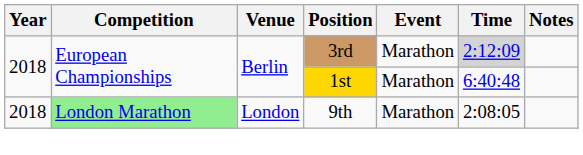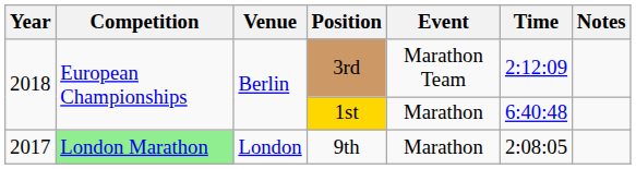 <table class="wikitable" width=50% style="font-size:90%; text-align:center;">
 <tr>
 <th>Year</th>
 <th>Competition</th>
 <th>Venue</th>
 <th>Position</th>
 <th>Event</th>
 <th>Time</th>
 <th>Notes</th>
 </tr>
 <tr>
 <td rowspan=2>2018</td>
 <td rowspan=2 align=left><a href='#'>European Championships</a></td>
 <td rowspan=2 align=left> <a href='#'>Berlin</a></td>
 <td bgcolor=cc9966>3rd</td>
-<td>Marathon</td>
-<td style="background: lightgrey;"><a href='#'>2:12:09</a></td>
+<td>Marathon Team</td>
+<td><a href='#'>2:12:09</a></td>
 <td></td>
 </tr>
 <tr>
 <td bgcolor=gold>1st</td>
 <td>Marathon</td>
 <td><a href='#'>6:40:48</a></td>
 <td></td>
 </tr>
 <tr>
-<td rowspan=1>2018</td>
+<td rowspan=1>2017</td>
 <td rowspan=1 align=left style="background: lightgreen;"><a href='#'>London Marathon</a></td>
 <td rowspan=1 align=left> <a href='#'>London</a></td>
 <td>9th</td>
 <td>Marathon</td>
 <td>2:08:05</td>
 <td></td>
 </tr>
 </table>
